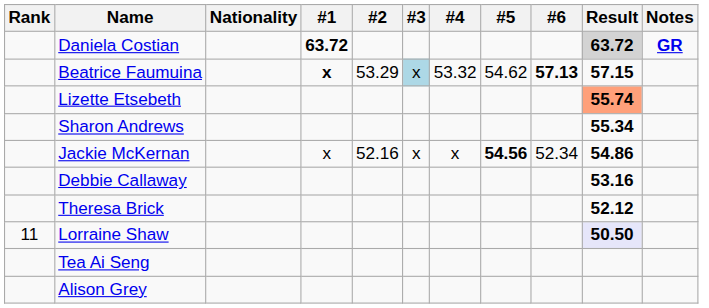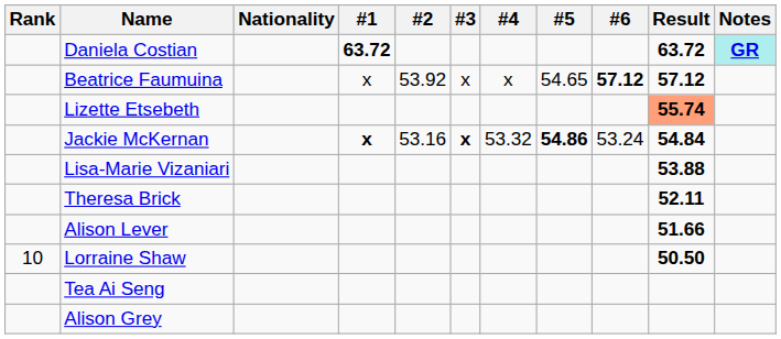 <table class="wikitable sortable" style=" text-align:center">
 <tr>
 <th>Rank</th>
 <th>Name</th>
 <th>Nationality</th>
 <th>#1</th>
 <th>#2</th>
 <th>#3</th>
 <th>#4</th>
 <th>#5</th>
 <th>#6</th>
 <th>Result</th>
 <th>Notes</th>
 </tr>
 <tr>
 <td></td>
 <td align=left><a href='#'>Daniela Costian</a></td>
 <td align=left></td>
 <td><strong>63.72</strong></td>
 <td></td>
 <td></td>
 <td></td>
 <td></td>
 <td></td>
-<td style="background: lightgrey;"><strong>63.72</strong></td>
-<td><strong><a href='#'>GR</a></strong></td>
+<td><strong>63.72</strong></td>
+<td style="background: paleturquoise;"><strong><a href='#'>GR</a></strong></td>
 </tr>
 <tr>
 <td></td>
 <td align=left><a href='#'>Beatrice Faumuina</a></td>
 <td align=left></td>
-<td><strong>x</strong></td>
-<td>53.29</td>
-<td style="background: lightblue;">x</td>
-<td>53.32</td>
-<td>54.62</td>
-<td><strong>57.13</strong></td>
-<td><strong>57.15</strong></td>
+<td>x</td>
+<td>53.92</td>
+<td>x</td>
+<td>x</td>
+<td>54.65</td>
+<td><strong>57.12</strong></td>
+<td><strong>57.12</strong></td>
 <td></td>
 </tr>
 <tr>
 <td></td>
 <td align=left><a href='#'>Lizette Etsebeth</a></td>
 <td align=left></td>
 <td></td>
 <td></td>
 <td></td>
 <td></td>
 <td></td>
 <td></td>
 <td style="background: lightsalmon;"><strong>55.74</strong></td>
 <td></td>
 </tr>
 <tr>
 <td></td>
-<td align=left><a href='#'>Sharon Andrews</a></td>
+<td align=left><a href='#'>Jackie McKernan</a></td>
+<td align=left></td>
+<td><strong>x</strong></td>
+<td>53.16</td>
+<td><strong>x</strong></td>
+<td>53.32</td>
+<td><strong>54.86</strong></td>
+<td>53.24</td>
+<td><strong>54.84</strong></td>
+<td></td>
+</tr>
+<tr>
+<td></td>
+<td align=left><a href='#'>Lisa-Marie Vizaniari</a></td>
 <td align=left></td>
 <td></td>
 <td></td>
 <td></td>
 <td></td>
 <td></td>
 <td></td>
-<td><strong>55.34</strong></td>
-<td></td>
-</tr>
-<tr>
-<td></td>
-<td align=left><a href='#'>Jackie McKernan</a></td>
-<td align=left></td>
-<td>x</td>
-<td>52.16</td>
-<td>x</td>
-<td>x</td>
-<td><strong>54.56</strong></td>
-<td>52.34</td>
-<td><strong>54.86</strong></td>
-<td></td>
-</tr>
-<tr>
-<td></td>
-<td align=left><a href='#'>Debbie Callaway</a></td>
-<td align=left></td>
-<td></td>
-<td></td>
-<td></td>
-<td></td>
-<td></td>
-<td></td>
-<td><strong>53.16</strong></td>
+<td><strong>53.88</strong></td>
 <td></td>
 </tr>
 <tr>
 <td></td>
 <td align=left><a href='#'>Theresa Brick</a></td>
 <td align=left></td>
 <td></td>
 <td></td>
 <td></td>
 <td></td>
 <td></td>
 <td></td>
-<td><strong>52.12</strong></td>
+<td><strong>52.11</strong></td>
 <td></td>
 </tr>
 <tr>
-<td>11</td>
+<td></td>
+<td align=left><a href='#'>Alison Lever</a></td>
+<td align=left></td>
+<td></td>
+<td></td>
+<td></td>
+<td></td>
+<td></td>
+<td></td>
+<td><strong>51.66</strong></td>
+<td></td>
+</tr>
+<tr>
+<td>10</td>
 <td align=left><a href='#'>Lorraine Shaw</a></td>
 <td align=left></td>
 <td></td>
 <td></td>
 <td></td>
 <td></td>
 <td></td>
 <td></td>
-<td style="background: lavender;"><strong>50.50</strong></td>
+<td><strong>50.50</strong></td>
 <td></td>
 </tr>
 <tr>
 <td></td>
 <td align=left><a href='#'>Tea Ai Seng</a></td>
 <td align=left></td>
 <td></td>
 <td></td>
 <td></td>
 <td></td>
 <td></td>
 <td></td>
 <td><strong></strong></td>
 <td></td>
 </tr>
 <tr>
 <td></td>
 <td align=left><a href='#'>Alison Grey</a></td>
 <td align=left></td>
 <td></td>
 <td></td>
 <td></td>
 <td></td>
 <td></td>
 <td></td>
 <td><strong></strong></td>
 <td></td>
 </tr>
 </table>
